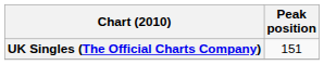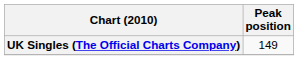 <table class="wikitable plainrowheaders">
 <tr>
 <th scope="col">Chart (2010)</th>
 <th scope="col">Peak<br>position</th>
 </tr>
 <tr>
 <th scope="row">UK Singles (<a href='#'>The Official Charts Company</a>)</th>
-<td align="center">151</td>
+<td align="center">149</td>
 </tr>
 <tr>
 </tr>
 </table>
